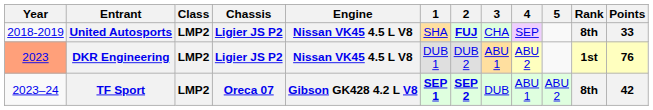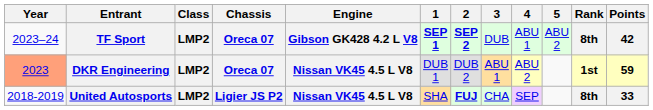 <table class="wikitable" style="text-align:center; font-size:85%">
 <tr>
 <th>Year</th>
 <th>Entrant</th>
 <th>Class</th>
 <th>Chassis</th>
 <th>Engine</th>
 <th>1</th>
 <th>2</th>
 <th>3</th>
 <th>4</th>
 <th>5</th>
 <th>Rank</th>
 <th>Points</th>
 </tr>
 <tr>
+<td nowrap><a href='#'>2023–24</a></td>
+<th nowrap><a href='#'>TF Sport</a></th>
+<th>LMP2</th>
+<th nowrap><a href='#'>Oreca 07</a></th>
+<th nowrap><a href='#'>Gibson</a> GK428 4.2 L <a href='#'>V8</a></th>
+<td style="background:#DFFFDF;"><strong><a href='#'>SEP<br>1</a></strong><br></td>
+<td style="background:#DFFFDF;"><strong><a href='#'>SEP<br>2</a></strong><br></td>
+<td style="background:#DFFFDF;"><a href='#'>DUB</a><br></td>
+<td style="background:#DFFFDF;"><a href='#'>ABU<br>1</a><br></td>
+<td style="background:#DFFFDF;"><a href='#'>ABU<br>2</a><br></td>
+<th>8th</th>
+<th>42</th>
+</tr>
+<tr>
+<td style="background: lightsalmon;"><a href='#'>2023</a></td>
+<th nowrap><a href='#'>DKR Engineering</a></th>
+<th>LMP2</th>
+<th nowrap><a href='#'>Oreca 07</a></th>
+<th nowrap><a href='#'>Nissan VK45</a> 4.5 L V8</th>
+<td style="background:#DFDFDF;"><a href='#'>DUB<br>1</a><br></td>
+<td style="background:#DFDFDF;"><a href='#'>DUB<br>2</a><br></td>
+<td style="background:#FFDF9F;"><a href='#'>ABU<br>1</a><br></td>
+<td style="background:#FFFFBF;"><a href='#'>ABU<br>2</a><br></td>
+<td></td>
+<th style="background:#FFFFBF;">1st</th>
+<th style="background:#FFFFBF;">59</th>
+</tr>
+<tr>
 <td nowrap><a href='#'>2018-2019</a></td>
 <th nowrap><a href='#'>United Autosports</a></th>
 <th>LMP2</th>
 <th nowrap><a href='#'>Ligier JS P2</a></th>
 <th nowrap><a href='#'>Nissan VK45</a> 4.5 L V8</th>
 <td style="background:#FFDF9F;"><a href='#'>SHA</a><br></td>
 <td style="background:#DFFFDF;"><strong><a href='#'>FUJ</a></strong><br></td>
 <td style="background:#DFFFDF;"><a href='#'>CHA</a><br></td>
 <td style="background:#EFCFFF;"><a href='#'>SEP</a><br></td>
 <td></td>
 <th>8th</th>
 <th>33</th>
 </tr>
-<tr>
-<td style="background: lightsalmon;"><a href='#'>2023</a></td>
-<th nowrap><a href='#'>DKR Engineering</a></th>
-<th>LMP2</th>
-<th nowrap><a href='#'>Ligier JS P2</a></th>
-<th nowrap><a href='#'>Nissan VK45</a> 4.5 L V8</th>
-<td style="background:#DFDFDF;"><a href='#'>DUB<br>1</a><br></td>
-<td style="background:#DFDFDF;"><a href='#'>DUB<br>2</a><br></td>
-<td style="background:#FFDF9F;"><a href='#'>ABU<br>1</a><br></td>
-<td style="background:#FFFFBF;"><a href='#'>ABU<br>2</a><br></td>
-<td></td>
-<th style="background:#FFFFBF;">1st</th>
-<th style="background:#FFFFBF;">76</th>
-</tr>
-<tr>
-<td nowrap><a href='#'>2023–24</a></td>
-<th nowrap><a href='#'>TF Sport</a></th>
-<th>LMP2</th>
-<th nowrap><a href='#'>Oreca 07</a></th>
-<th nowrap><a href='#'>Gibson</a> GK428 4.2 L <a href='#'>V8</a></th>
-<td style="background:#DFFFDF;"><strong><a href='#'>SEP<br>1</a></strong><br></td>
-<td style="background:#DFFFDF;"><strong><a href='#'>SEP<br>2</a></strong><br></td>
-<td style="background:#DFFFDF;"><a href='#'>DUB</a><br></td>
-<td style="background:#DFFFDF;"><a href='#'>ABU<br>1</a><br></td>
-<td style="background:#DFFFDF;"><a href='#'>ABU<br>2</a><br></td>
-<th>8th</th>
-<th>42</th>
-</tr>
 </table>
